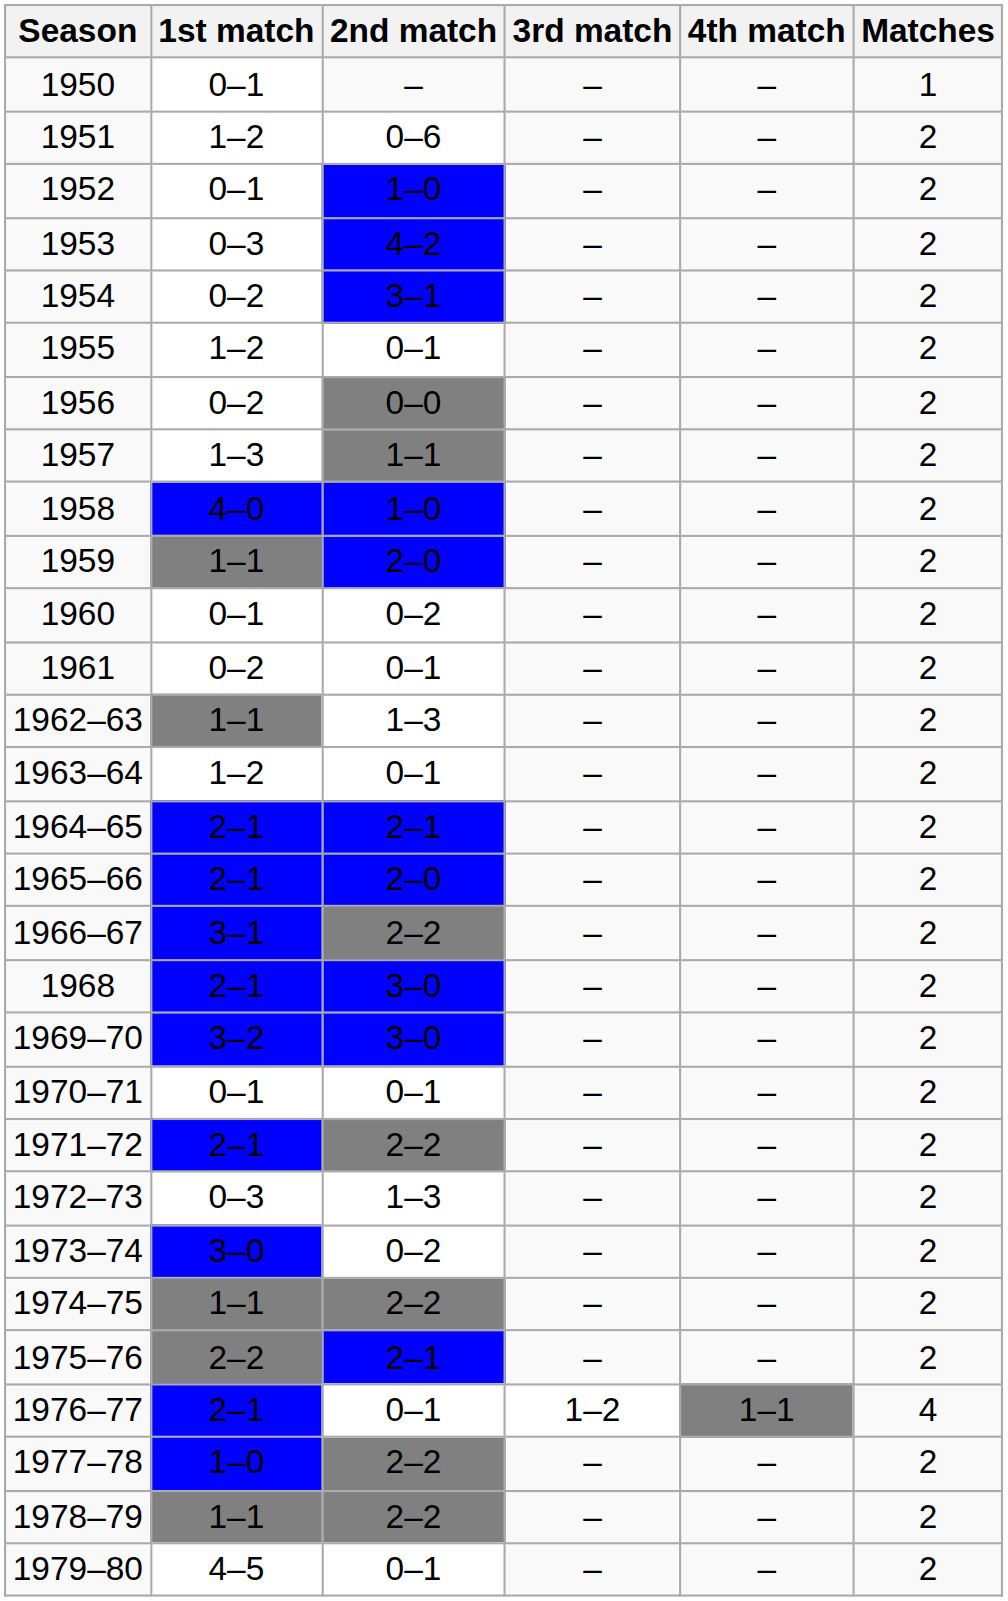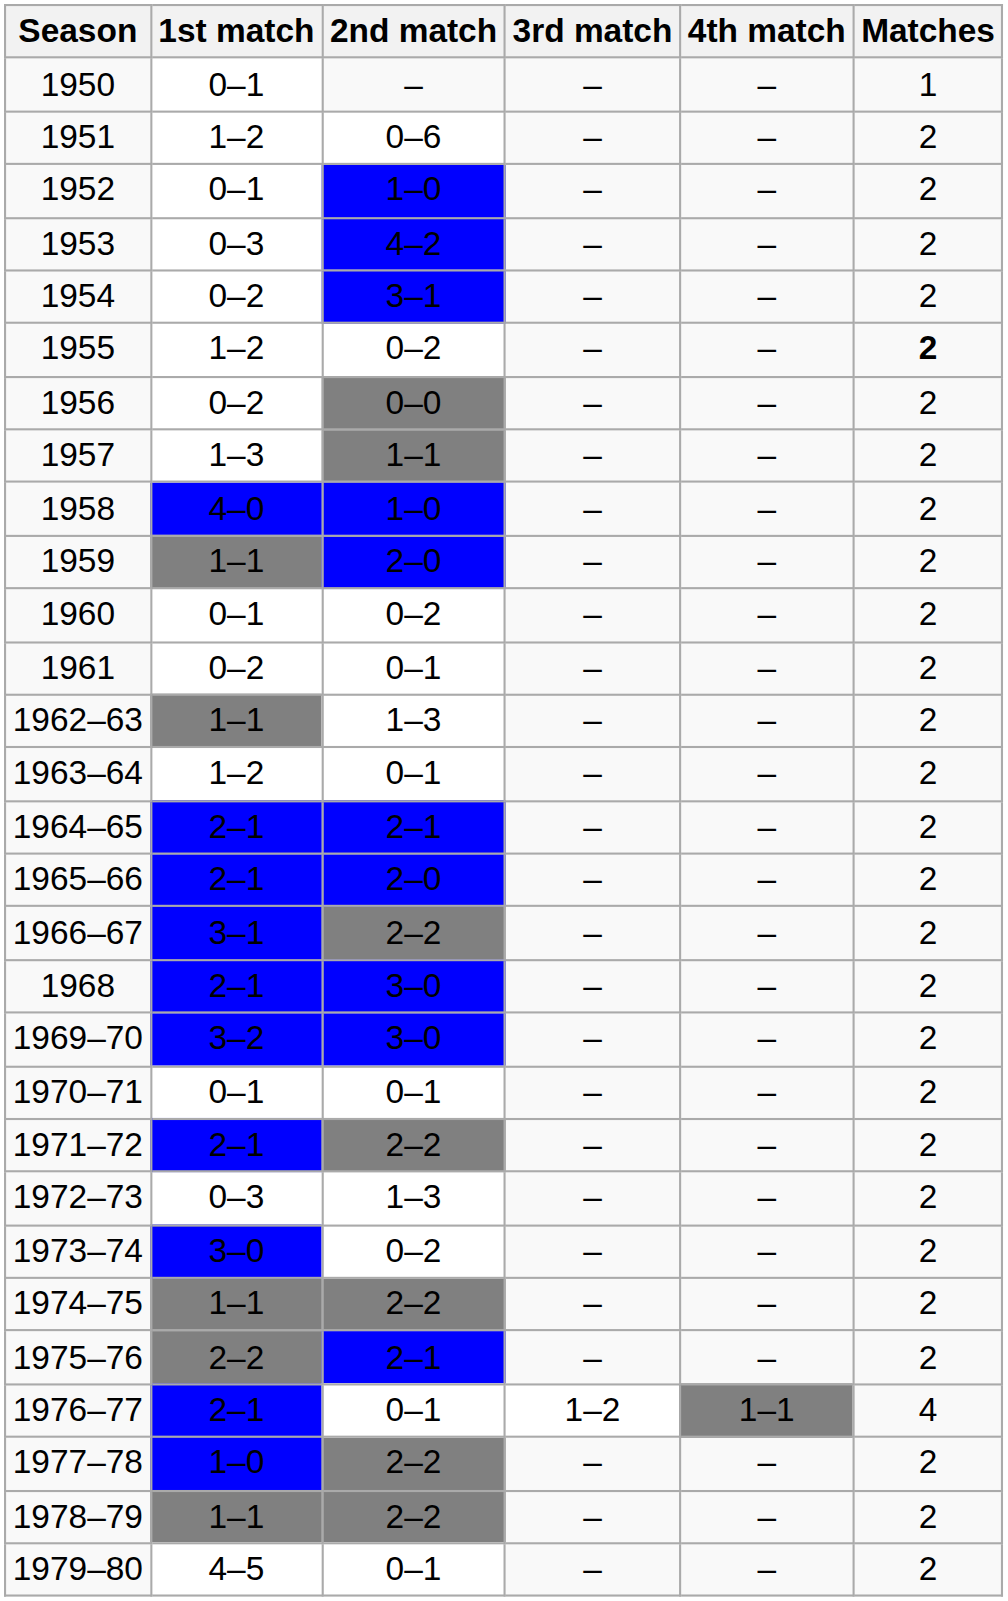 <table class=wikitable style="text-align:center">
 <tr>
 <th>Season</th>
 <th>1st match</th>
 <th>2nd match</th>
 <th>3rd match</th>
 <th>4th match</th>
 <th>Matches</th>
 </tr>
 <tr>
 <td>1950</td>
 <td bgcolor=FFFFFF><span>0–1</span></td>
 <td>–</td>
 <td>–</td>
 <td>–</td>
 <td>1</td>
 </tr>
 <tr>
 <td>1951</td>
 <td bgcolor=FFFFFF><span>1–2</span></td>
 <td bgcolor=FFFFFF><span>0–6</span></td>
 <td>–</td>
 <td>–</td>
 <td>2</td>
 </tr>
 <tr>
 <td>1952</td>
 <td bgcolor=FFFFFF><span>0–1</span></td>
 <td bgcolor=0000FF><span>1–0</span></td>
 <td>–</td>
 <td>–</td>
 <td>2</td>
 </tr>
 <tr>
 <td>1953</td>
 <td bgcolor=FFFFFF><span>0–3</span></td>
 <td bgcolor=0000FF><span>4–2</span></td>
 <td>–</td>
 <td>–</td>
 <td>2</td>
 </tr>
 <tr>
 <td>1954</td>
 <td bgcolor=FFFFFF><span>0–2</span></td>
 <td bgcolor=0000FF><span>3–1</span></td>
 <td>–</td>
 <td>–</td>
 <td>2</td>
 </tr>
 <tr>
 <td>1955</td>
 <td bgcolor=FFFFFF><span>1–2</span></td>
-<td bgcolor=FFFFFF><span>0–1</span></td>
+<td bgcolor=FFFFFF><span>0–2</span></td>
 <td>–</td>
 <td>–</td>
-<td>2</td>
+<td><strong>2</strong></td>
 </tr>
 <tr>
 <td>1956</td>
 <td bgcolor=FFFFFF><span>0–2</span></td>
 <td bgcolor=808080>0–0</td>
 <td>–</td>
 <td>–</td>
 <td>2</td>
 </tr>
 <tr>
 <td>1957</td>
 <td bgcolor=FFFFFF><span>1–3</span></td>
 <td bgcolor=808080>1–1</td>
 <td>–</td>
 <td>–</td>
 <td>2</td>
 </tr>
 <tr>
 <td>1958</td>
 <td bgcolor=0000FF><span>4–0</span></td>
 <td bgcolor=0000FF><span>1–0</span></td>
 <td>–</td>
 <td>–</td>
 <td>2</td>
 </tr>
 <tr>
 <td>1959</td>
 <td bgcolor=808080>1–1</td>
 <td bgcolor=0000FF><span>2–0</span></td>
 <td>–</td>
 <td>–</td>
 <td>2</td>
 </tr>
 <tr>
 <td>1960</td>
 <td bgcolor=FFFFFF><span>0–1</span></td>
 <td bgcolor=FFFFFF><span>0–2</span></td>
 <td>–</td>
 <td>–</td>
 <td>2</td>
 </tr>
 <tr>
 <td>1961</td>
 <td bgcolor=FFFFFF><span>0–2</span></td>
 <td bgcolor=FFFFFF><span>0–1</span></td>
 <td>–</td>
 <td>–</td>
 <td>2</td>
 </tr>
 <tr>
 <td>1962–63</td>
 <td bgcolor=808080>1–1</td>
 <td bgcolor=FFFFFF><span>1–3</span></td>
 <td>–</td>
 <td>–</td>
 <td>2</td>
 </tr>
 <tr>
 <td>1963–64</td>
 <td bgcolor=FFFFFF><span>1–2</span></td>
 <td bgcolor=FFFFFF><span>0–1</span></td>
 <td>–</td>
 <td>–</td>
 <td>2</td>
 </tr>
 <tr>
 <td>1964–65</td>
 <td bgcolor=0000FF><span>2–1</span></td>
 <td bgcolor=0000FF><span>2–1</span></td>
 <td>–</td>
 <td>–</td>
 <td>2</td>
 </tr>
 <tr>
 <td>1965–66</td>
 <td bgcolor=0000FF><span>2–1</span></td>
 <td bgcolor=0000FF><span>2–0</span></td>
 <td>–</td>
 <td>–</td>
 <td>2</td>
 </tr>
 <tr>
 <td>1966–67</td>
 <td bgcolor=0000FF><span>3–1</span></td>
 <td bgcolor=808080>2–2</td>
 <td>–</td>
 <td>–</td>
 <td>2</td>
 </tr>
 <tr>
 <td>1968</td>
 <td bgcolor=0000FF><span>2–1</span></td>
 <td bgcolor=0000FF><span>3–0</span></td>
 <td>–</td>
 <td>–</td>
 <td>2</td>
 </tr>
 <tr>
 <td>1969–70</td>
 <td bgcolor=0000FF><span>3–2</span></td>
 <td bgcolor=0000FF><span>3–0</span></td>
 <td>–</td>
 <td>–</td>
 <td>2</td>
 </tr>
 <tr>
 <td>1970–71</td>
 <td bgcolor=FFFFFF><span>0–1</span></td>
 <td bgcolor=FFFFFF><span>0–1</span></td>
 <td>–</td>
 <td>–</td>
 <td>2</td>
 </tr>
 <tr>
 <td>1971–72</td>
 <td bgcolor=0000FF><span>2–1</span></td>
 <td bgcolor=808080>2–2</td>
 <td>–</td>
 <td>–</td>
 <td>2</td>
 </tr>
 <tr>
 <td>1972–73</td>
 <td bgcolor=FFFFFF><span>0–3</span></td>
 <td bgcolor=FFFFFF><span>1–3</span></td>
 <td>–</td>
 <td>–</td>
 <td>2</td>
 </tr>
 <tr>
 <td>1973–74</td>
 <td bgcolor=0000FF><span>3–0</span></td>
 <td bgcolor=FFFFFF><span>0–2</span></td>
 <td>–</td>
 <td>–</td>
 <td>2</td>
 </tr>
 <tr>
 <td>1974–75</td>
 <td bgcolor=808080>1–1</td>
 <td bgcolor=808080>2–2</td>
 <td>–</td>
 <td>–</td>
 <td>2</td>
 </tr>
 <tr>
 <td>1975–76</td>
 <td bgcolor=808080>2–2</td>
 <td bgcolor=0000FF><span>2–1</span></td>
 <td>–</td>
 <td>–</td>
 <td>2</td>
 </tr>
 <tr>
 <td>1976–77</td>
 <td bgcolor=0000FF><span>2–1</span></td>
 <td bgcolor=FFFFFF><span>0–1</span></td>
 <td bgcolor=FFFFFF><span>1–2</span></td>
 <td bgcolor=808080>1–1</td>
 <td>4</td>
 </tr>
 <tr>
 <td>1977–78</td>
 <td bgcolor=0000FF><span>1–0</span></td>
 <td bgcolor=808080>2–2</td>
 <td>–</td>
 <td>–</td>
 <td>2</td>
 </tr>
 <tr>
 <td>1978–79</td>
 <td bgcolor=808080>1–1</td>
 <td bgcolor=808080>2–2</td>
 <td>–</td>
 <td>–</td>
 <td>2</td>
 </tr>
 <tr>
 <td>1979–80</td>
 <td bgcolor=FFFFFF><span>4–5</span></td>
 <td bgcolor=FFFFFF><span>0–1</span></td>
 <td>–</td>
 <td>–</td>
 <td>2</td>
 </tr>
 </table>
